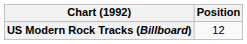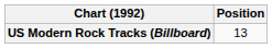 <table class="wikitable plainrowheaders" style="text-align:center">
 <tr>
 <th scope="col">Chart (1992)</th>
 <th scope="col">Position</th>
 </tr>
 <tr>
 <th scope="row">US Modern Rock Tracks (<em>Billboard</em>)</th>
-<td>12</td>
+<td>13</td>
 </tr>
 </table>
